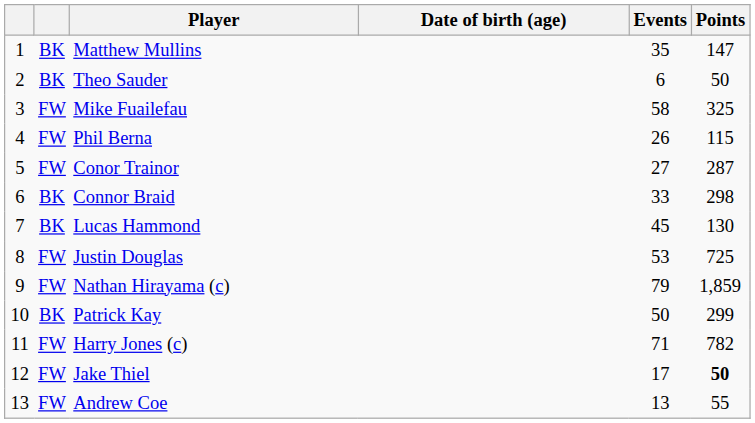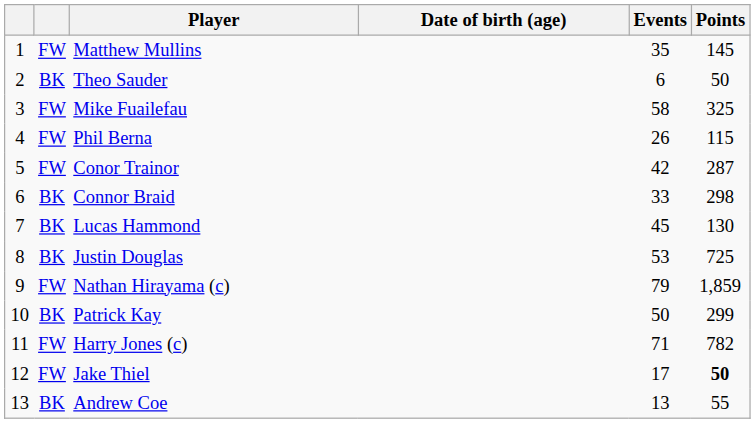 <table class="sortable wikitable plainrowheaders" style="font-size:95%; width: 98%">
 <tr>
 <th scope="col" style="width:4%"></th>
 <th scope="col" style="width:4%"></th>
 <th scope="col">Player</th>
 <th scope="col">Date of birth (age)</th>
 <th scope="col" style="width:7%">Events</th>
 <th scope="col" style="width:7%">Points</th>
 </tr>
 <tr>
 <td style="text-align:center; border:0">1</td>
-<td style="text-align:center; border:0"><a href='#'>BK</a></td>
+<td style="text-align:center; border:0"><a href='#'>FW</a></td>
 <td style="text-align:left; border:0"><a href='#'>Matthew Mullins</a></td>
 <td style="text-align:left; border:0"></td>
 <td style="text-align:center; border:0">35</td>
-<td style="text-align:center; border:0">147</td>
+<td style="text-align:center; border:0">145</td>
 </tr>
 <tr>
 <td style="text-align:center; border:0">2</td>
 <td style="text-align:center; border:0"><a href='#'>BK</a></td>
 <td style="text-align:left; border:0"><a href='#'>Theo Sauder</a></td>
 <td style="text-align:left; border:0"></td>
 <td style="text-align:center; border:0">6</td>
 <td style="text-align:center; border:0">50</td>
 </tr>
 <tr>
 <td style="text-align:center; border:0">3</td>
 <td style="text-align:center; border:0"><a href='#'>FW</a></td>
 <td style="text-align:left; border:0"><a href='#'>Mike Fuailefau</a></td>
 <td style="text-align:left; border:0"></td>
 <td style="text-align:center; border:0">58</td>
 <td style="text-align:center; border:0">325</td>
 </tr>
 <tr>
 <td style="text-align:center; border:0">4</td>
 <td style="text-align:center; border:0"><a href='#'>FW</a></td>
 <td style="text-align:left; border:0"><a href='#'>Phil Berna</a></td>
 <td style="text-align:left; border:0"></td>
 <td style="text-align:center; border:0">26</td>
 <td style="text-align:center; border:0">115</td>
 </tr>
 <tr>
 <td style="text-align:center; border:0">5</td>
 <td style="text-align:center; border:0"><a href='#'>FW</a></td>
 <td style="text-align:left; border:0"><a href='#'>Conor Trainor</a></td>
 <td style="text-align:left; border:0"></td>
-<td style="text-align:center; border:0">27</td>
+<td style="text-align:center; border:0">42</td>
 <td style="text-align:center; border:0">287</td>
 </tr>
 <tr>
 <td style="text-align:center; border:0">6</td>
 <td style="text-align:center; border:0"><a href='#'>BK</a></td>
 <td style="text-align:left; border:0"><a href='#'>Connor Braid</a></td>
 <td style="text-align:left; border:0"></td>
 <td style="text-align:center; border:0">33</td>
 <td style="text-align:center; border:0">298</td>
 </tr>
 <tr>
 <td style="text-align:center; border:0">7</td>
 <td style="text-align:center; border:0"><a href='#'>BK</a></td>
 <td style="text-align:left; border:0"><a href='#'>Lucas Hammond</a></td>
 <td style="text-align:left; border:0"></td>
 <td style="text-align:center; border:0">45</td>
 <td style="text-align:center; border:0">130</td>
 </tr>
 <tr>
 <td style="text-align:center; border:0">8</td>
-<td style="text-align:center; border:0"><a href='#'>FW</a></td>
+<td style="text-align:center; border:0"><a href='#'>BK</a></td>
 <td style="text-align:left; border:0"><a href='#'>Justin Douglas</a></td>
 <td style="text-align:left; border:0"></td>
 <td style="text-align:center; border:0">53</td>
 <td style="text-align:center; border:0">725</td>
 </tr>
 <tr>
 <td style="text-align:center; border:0">9</td>
 <td style="text-align:center; border:0"><a href='#'>FW</a></td>
 <td style="text-align:left; border:0"><a href='#'>Nathan Hirayama</a> (<a href='#'>c</a>)</td>
 <td style="text-align:left; border:0"></td>
 <td style="text-align:center; border:0">79</td>
 <td style="text-align:center; border:0">1,859</td>
 </tr>
 <tr>
 <td style="text-align:center; border:0">10</td>
 <td style="text-align:center; border:0"><a href='#'>BK</a></td>
 <td style="text-align:left; border:0"><a href='#'>Patrick Kay</a></td>
 <td style="text-align:left; border:0"></td>
 <td style="text-align:center; border:0">50</td>
 <td style="text-align:center; border:0">299</td>
 </tr>
 <tr>
 <td style="text-align:center; border:0">11</td>
 <td style="text-align:center; border:0"><a href='#'>FW</a></td>
 <td style="text-align:left; border:0"><a href='#'>Harry Jones</a> (<a href='#'>c</a>)</td>
 <td style="text-align:left; border:0"></td>
 <td style="text-align:center; border:0">71</td>
 <td style="text-align:center; border:0">782</td>
 </tr>
 <tr>
 <td style="text-align:center; border:0">12</td>
 <td style="text-align:center; border:0"><a href='#'>FW</a></td>
 <td style="text-align:left; border:0"><a href='#'>Jake Thiel</a></td>
 <td style="text-align:left; border:0"></td>
 <td style="text-align:center; border:0">17</td>
 <td style="text-align:center; border:0"><strong>50</strong></td>
 </tr>
 <tr>
 <td style="text-align:center; border:0">13</td>
-<td style="text-align:center; border:0"><a href='#'>FW</a></td>
+<td style="text-align:center; border:0"><a href='#'>BK</a></td>
 <td style="text-align:left; border:0"><a href='#'>Andrew Coe</a></td>
 <td style="text-align:left; border:0"></td>
 <td style="text-align:center; border:0">13</td>
 <td style="text-align:center; border:0">55</td>
 </tr>
 </table>
